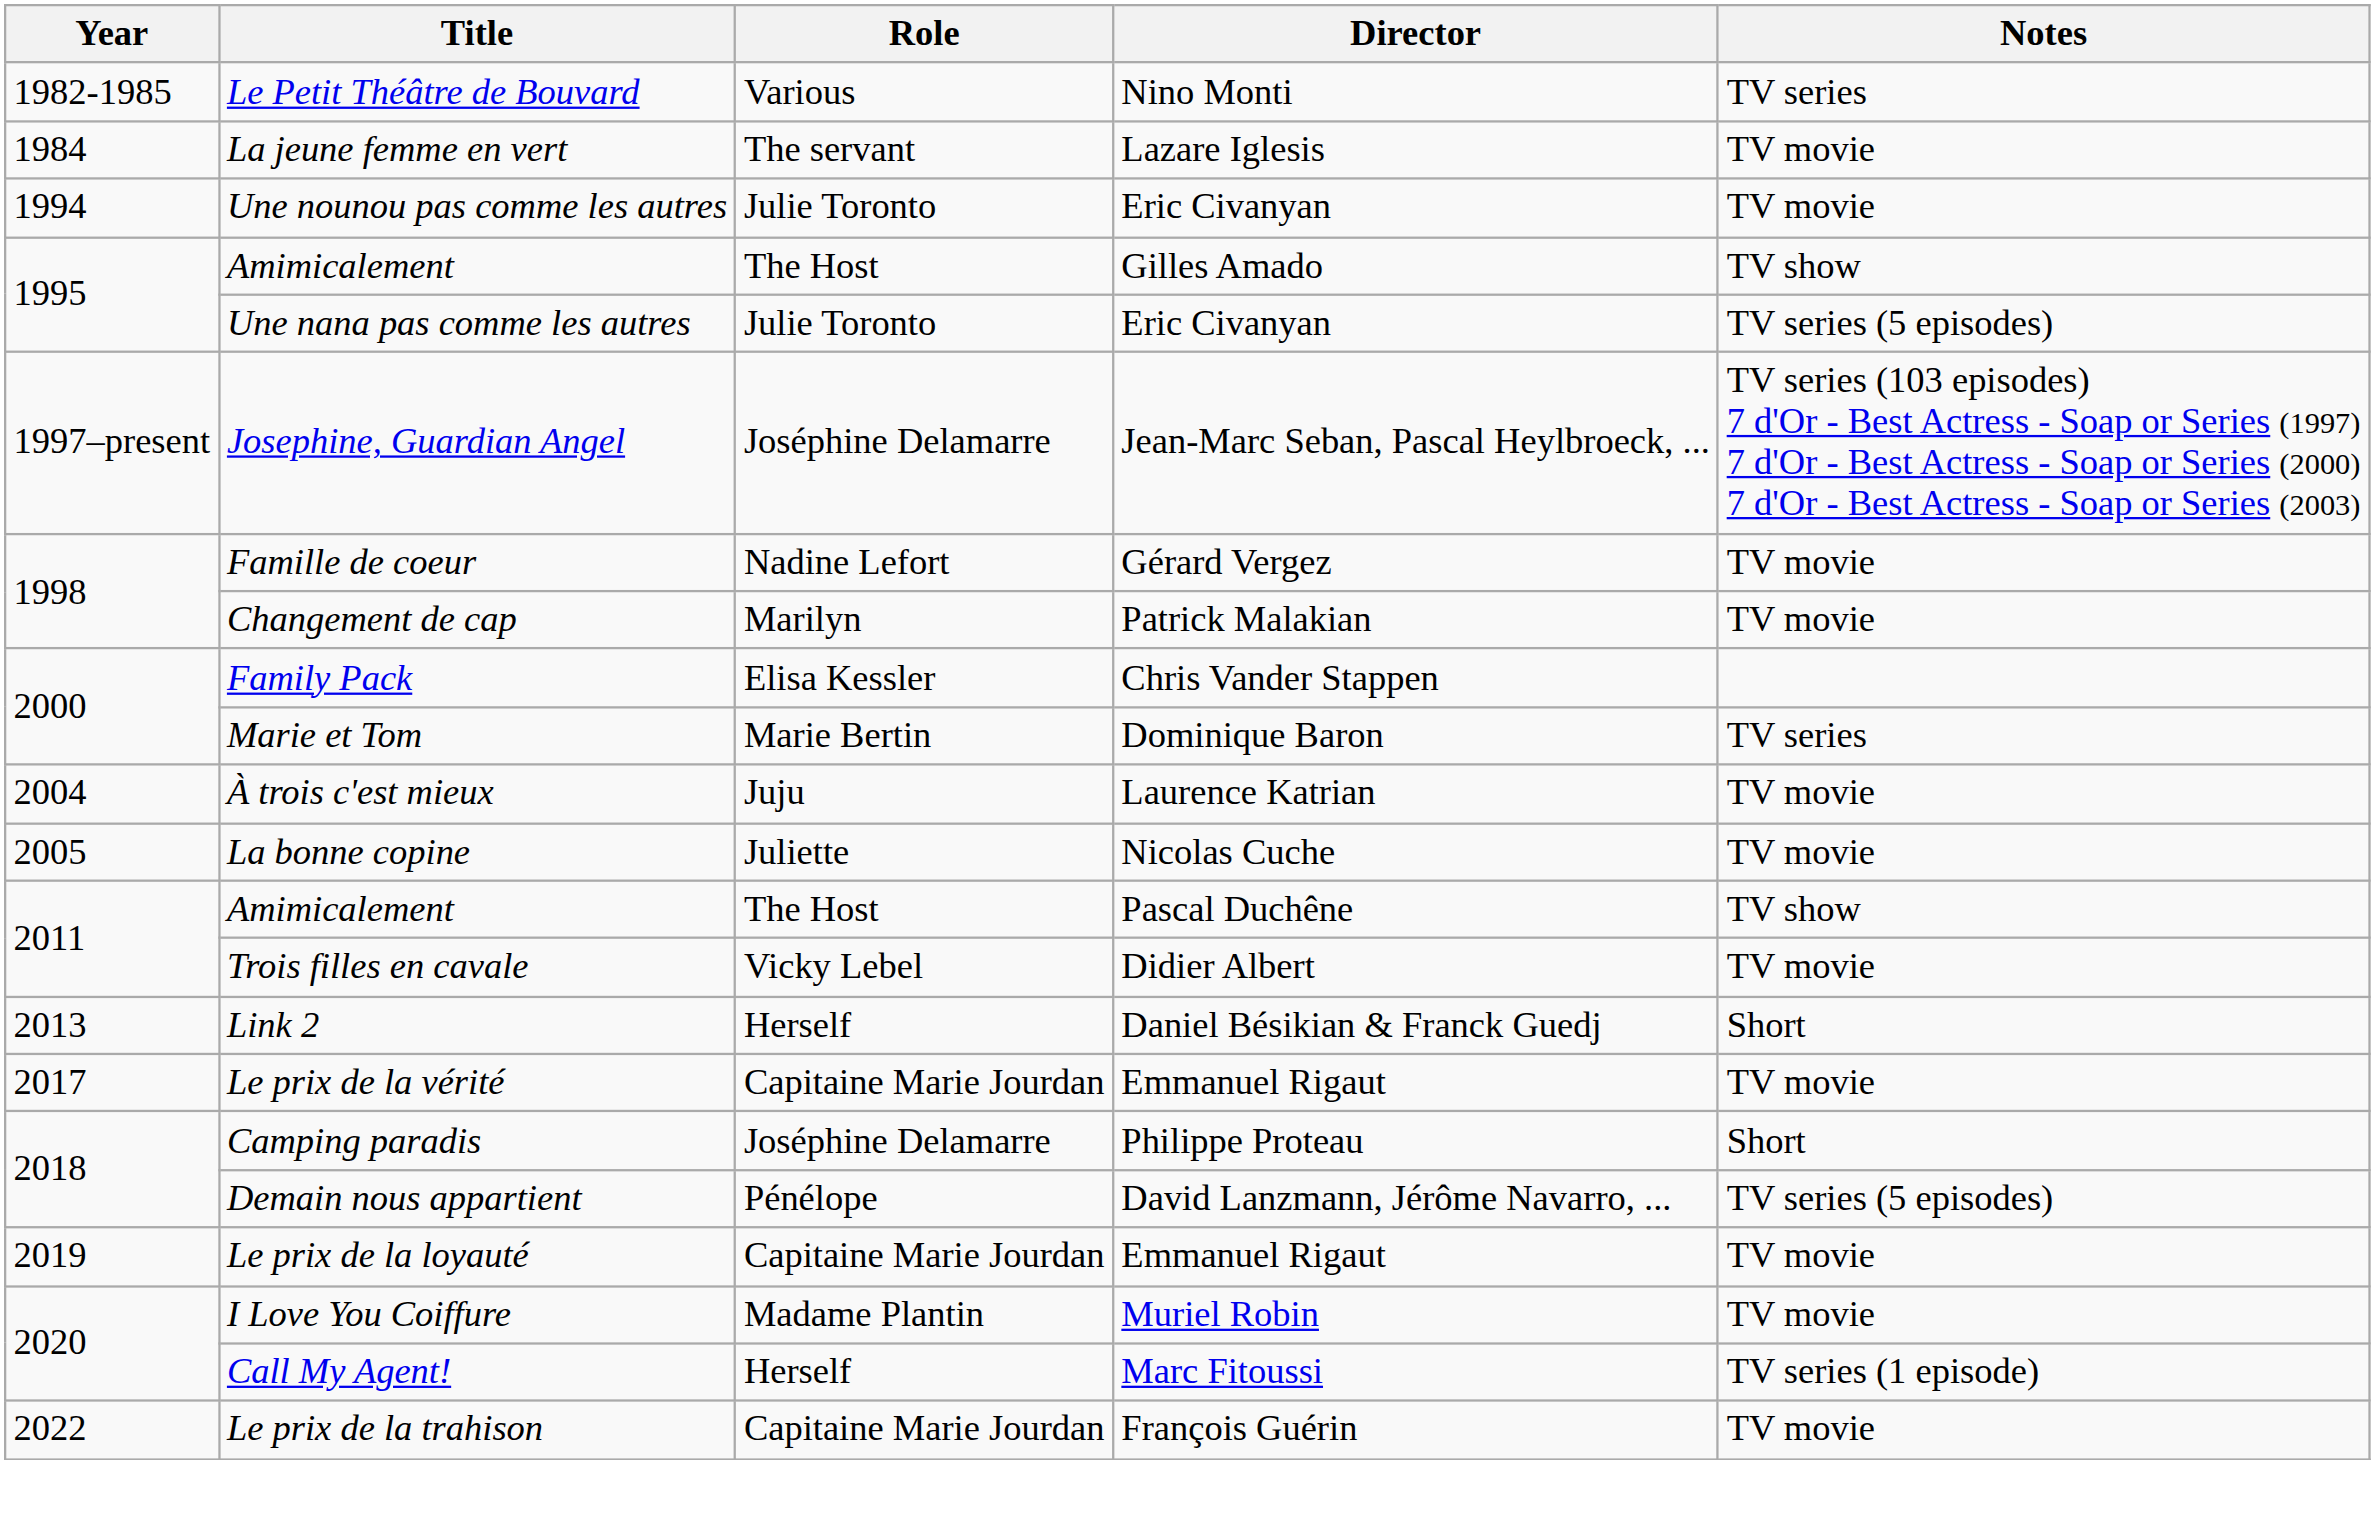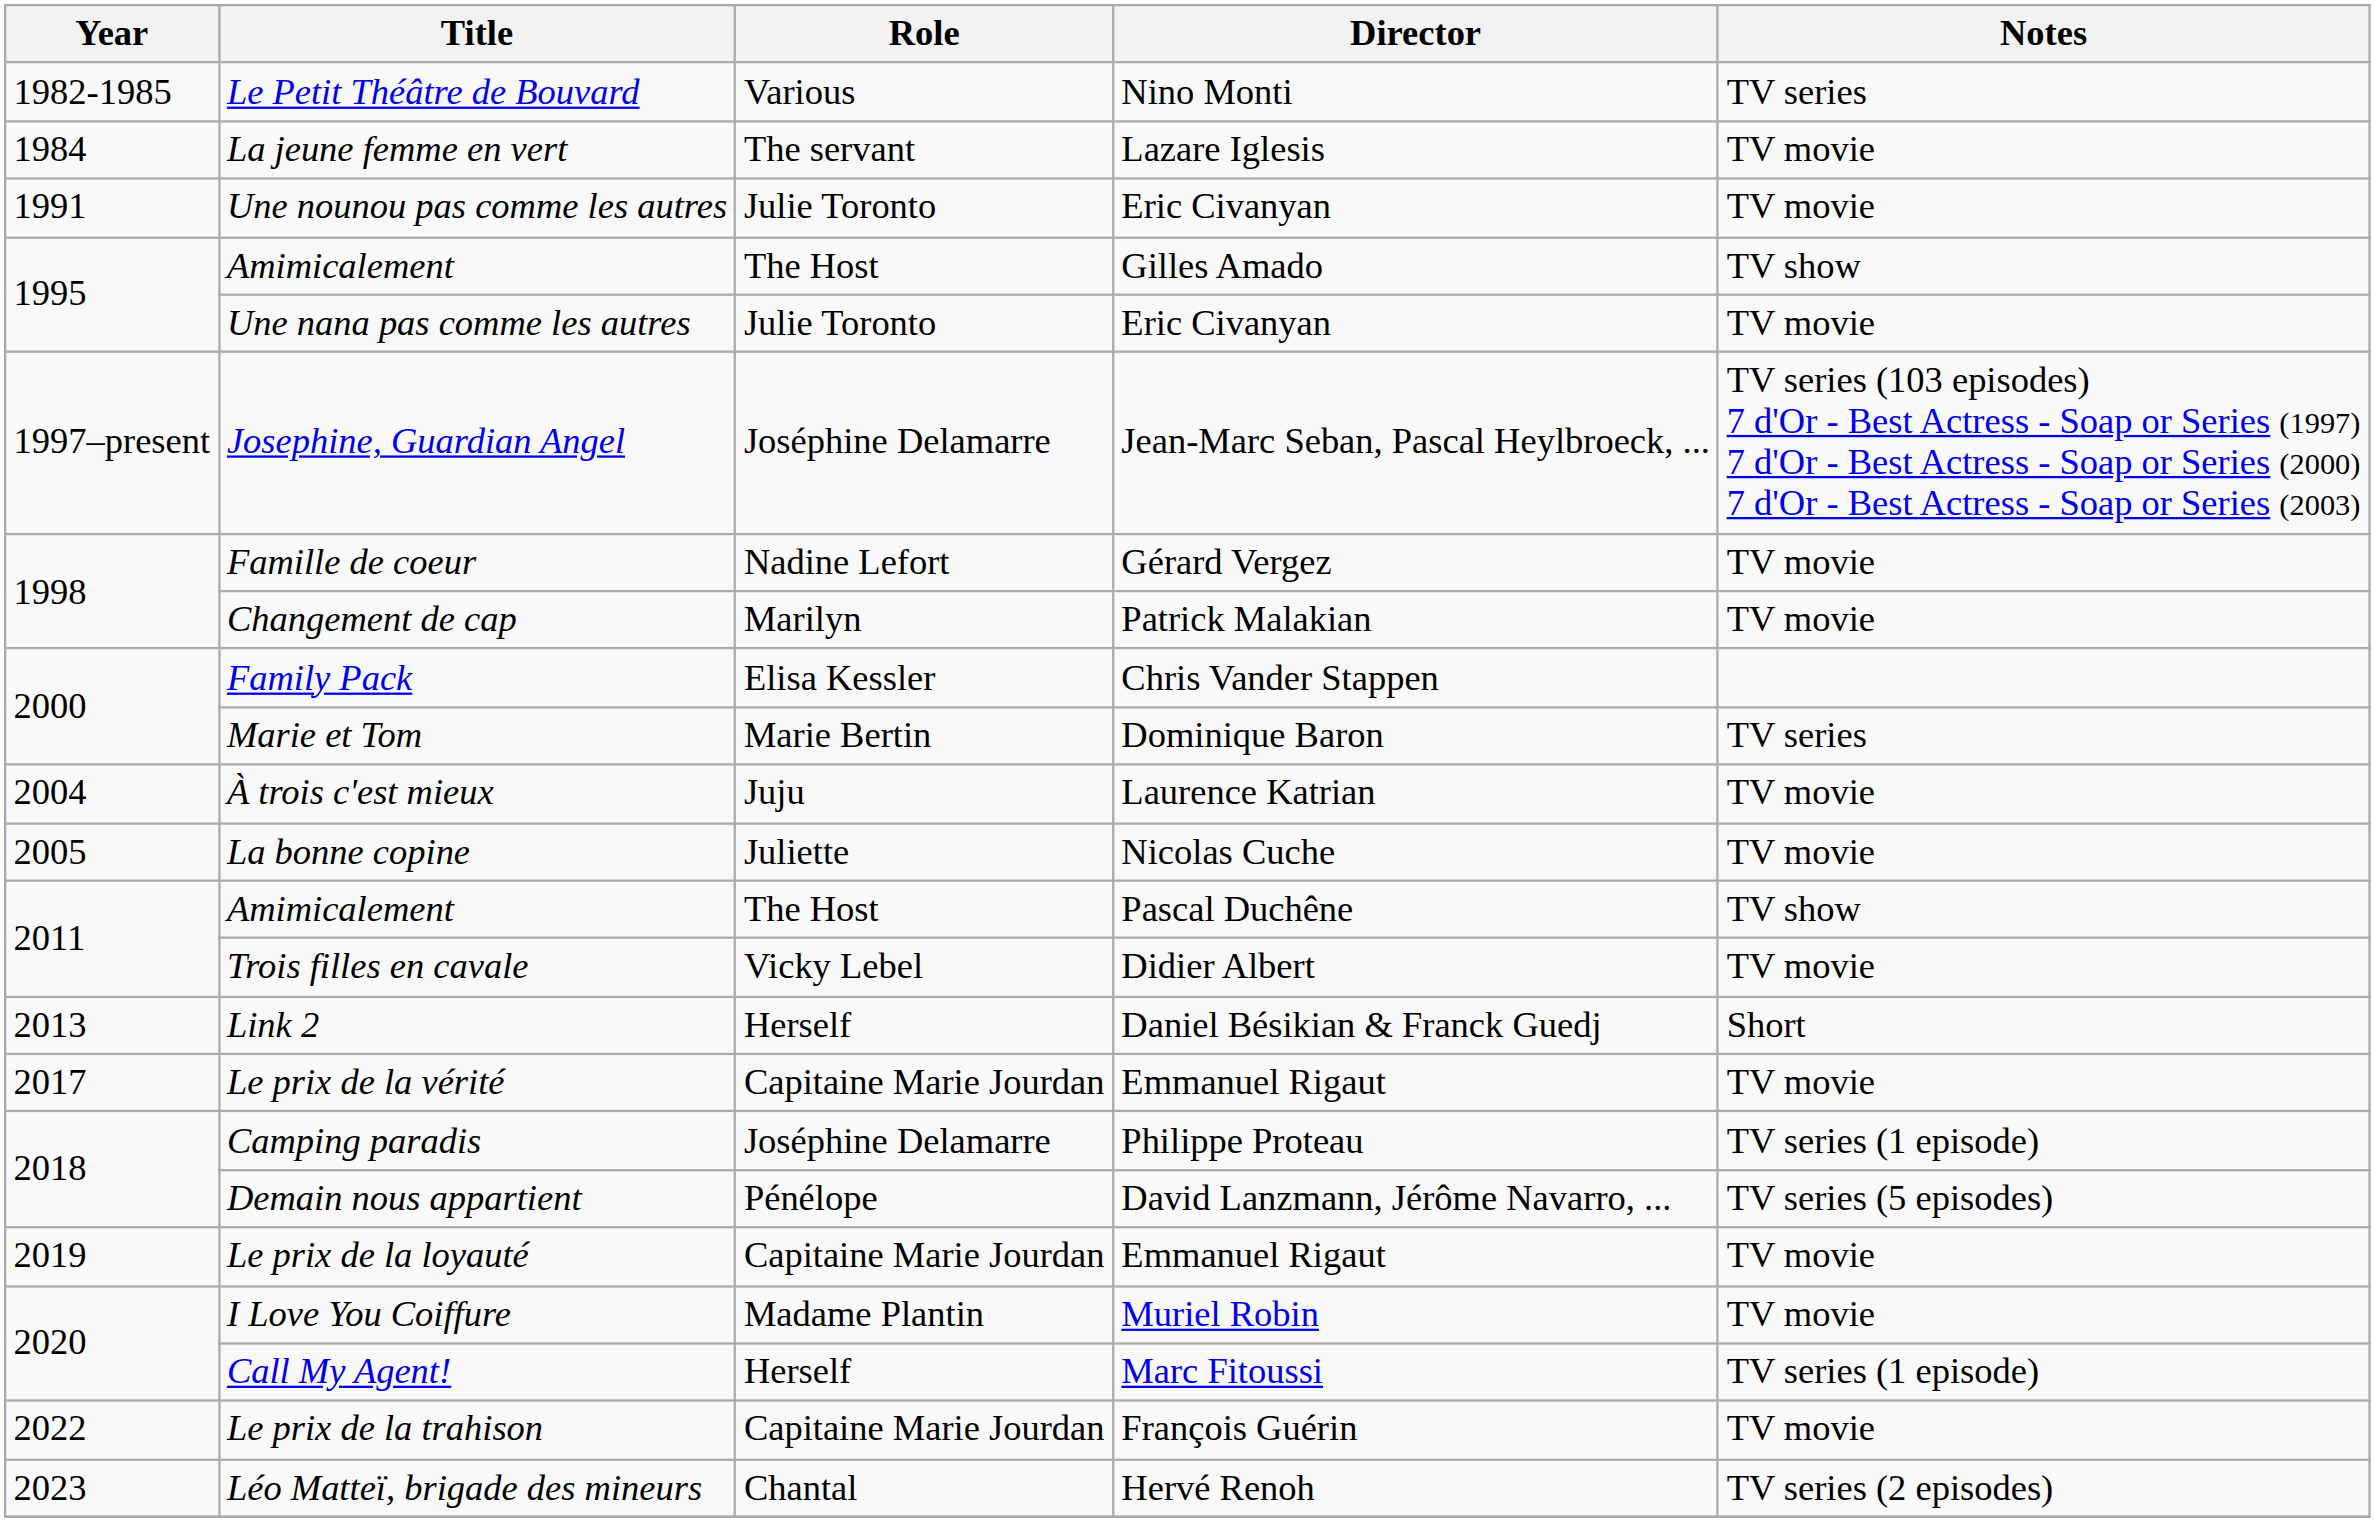 <table class="wikitable sortable">
 <tr>
 <th>Year</th>
 <th>Title</th>
 <th>Role</th>
 <th>Director</th>
 <th class="unsortable">Notes</th>
 </tr>
 <tr>
 <td>1982-1985</td>
 <td><em><a href='#'>Le Petit Théâtre de Bouvard</a></em></td>
 <td>Various</td>
 <td>Nino Monti</td>
 <td>TV series</td>
 </tr>
 <tr>
 <td>1984</td>
 <td><em>La jeune femme en vert</em></td>
 <td>The servant</td>
 <td>Lazare Iglesis</td>
 <td>TV movie</td>
 </tr>
 <tr>
-<td>1994</td>
+<td>1991</td>
 <td><em>Une nounou pas comme les autres</em></td>
 <td>Julie Toronto</td>
 <td>Eric Civanyan</td>
 <td>TV movie</td>
 </tr>
 <tr>
 <td rowspan=2>1995</td>
 <td><em>Amimicalement</em></td>
 <td>The Host</td>
 <td>Gilles Amado</td>
 <td>TV show</td>
 </tr>
 <tr>
 <td><em>Une nana pas comme les autres</em></td>
 <td>Julie Toronto</td>
 <td>Eric Civanyan</td>
-<td>TV series (5 episodes)</td>
+<td>TV movie</td>
 </tr>
 <tr>
 <td>1997–present</td>
 <td><em><a href='#'>Josephine, Guardian Angel</a></em></td>
 <td>Joséphine Delamarre</td>
 <td>Jean-Marc Seban, Pascal Heylbroeck, ...</td>
 <td>TV series (103 episodes)<br><a href='#'>7 d'Or - Best Actress - Soap or Series</a> <small>(1997)</small><br><a href='#'>7 d'Or - Best Actress - Soap or Series</a> <small>(2000)</small><br><a href='#'>7 d'Or - Best Actress - Soap or Series</a> <small>(2003)</small></td>
 </tr>
 <tr>
 <td rowspan=2>1998</td>
 <td><em>Famille de coeur</em></td>
 <td>Nadine Lefort</td>
 <td>Gérard Vergez</td>
 <td>TV movie</td>
 </tr>
 <tr>
 <td><em>Changement de cap</em></td>
 <td>Marilyn</td>
 <td>Patrick Malakian</td>
 <td>TV movie</td>
 </tr>
 <tr>
 <td rowspan=2>2000</td>
 <td><em><a href='#'>Family Pack</a></em></td>
 <td>Elisa Kessler</td>
 <td>Chris Vander Stappen</td>
 <td></td>
 </tr>
 <tr>
 <td><em>Marie et Tom</em></td>
 <td>Marie Bertin</td>
 <td>Dominique Baron</td>
 <td>TV series</td>
 </tr>
 <tr>
 <td>2004</td>
 <td><em>À trois c'est mieux</em></td>
 <td>Juju</td>
 <td>Laurence Katrian</td>
 <td>TV movie</td>
 </tr>
 <tr>
 <td>2005</td>
 <td><em>La bonne copine</em></td>
 <td>Juliette</td>
 <td>Nicolas Cuche</td>
 <td>TV movie</td>
 </tr>
 <tr>
 <td rowspan=2>2011</td>
 <td><em>Amimicalement</em></td>
 <td>The Host</td>
 <td>Pascal Duchêne</td>
 <td>TV show</td>
 </tr>
 <tr>
 <td><em>Trois filles en cavale</em></td>
 <td>Vicky Lebel</td>
 <td>Didier Albert</td>
 <td>TV movie</td>
 </tr>
 <tr>
 <td>2013</td>
 <td><em>Link 2</em></td>
 <td>Herself</td>
 <td>Daniel Bésikian & Franck Guedj</td>
 <td>Short</td>
 </tr>
 <tr>
 <td>2017</td>
 <td><em>Le prix de la vérité</em></td>
 <td>Capitaine Marie Jourdan</td>
 <td>Emmanuel Rigaut</td>
 <td>TV movie</td>
 </tr>
 <tr>
 <td rowspan=2>2018</td>
 <td><em>Camping paradis</em></td>
 <td>Joséphine Delamarre</td>
 <td>Philippe Proteau</td>
-<td>Short</td>
+<td>TV series (1 episode)</td>
 </tr>
 <tr>
 <td><em>Demain nous appartient</em></td>
 <td>Pénélope</td>
 <td>David Lanzmann, Jérôme Navarro, ...</td>
 <td>TV series (5 episodes)</td>
 </tr>
 <tr>
 <td>2019</td>
 <td><em>Le prix de la loyauté</em></td>
 <td>Capitaine Marie Jourdan</td>
 <td>Emmanuel Rigaut</td>
 <td>TV movie</td>
 </tr>
 <tr>
 <td rowspan=2>2020</td>
 <td><em>I Love You Coiffure</em></td>
 <td>Madame Plantin</td>
 <td><a href='#'>Muriel Robin</a></td>
 <td>TV movie</td>
 </tr>
 <tr>
 <td><em><a href='#'>Call My Agent!</a></em></td>
 <td>Herself</td>
 <td><a href='#'>Marc Fitoussi</a></td>
 <td>TV series (1 episode)</td>
 </tr>
 <tr>
 <td>2022</td>
 <td><em>Le prix de la trahison</em></td>
 <td>Capitaine Marie Jourdan</td>
 <td>François Guérin</td>
 <td>TV movie</td>
 </tr>
 <tr>
+<td>2023</td>
+<td><em>Léo Matteï, brigade des mineurs</em></td>
+<td>Chantal</td>
+<td>Hervé Renoh</td>
+<td>TV series (2 episodes)</td>
+</tr>
+<tr>
 </tr>
 </table>
